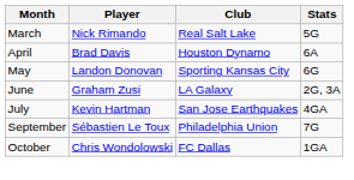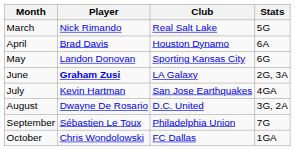 <table class="wikitable">
 <tr>
 <th>Month</th>
 <th>Player</th>
 <th>Club</th>
 <th>Stats</th>
 </tr>
 <tr>
 <td>March</td>
 <td> <a href='#'>Nick Rimando</a></td>
 <td><a href='#'>Real Salt Lake</a></td>
 <td>5G</td>
 </tr>
 <tr>
 <td>April</td>
 <td> <a href='#'>Brad Davis</a></td>
 <td><a href='#'>Houston Dynamo</a></td>
 <td>6A</td>
 </tr>
 <tr>
 <td>May</td>
 <td> <a href='#'>Landon Donovan</a></td>
 <td><a href='#'>Sporting Kansas City</a></td>
 <td>6G</td>
 </tr>
 <tr>
 <td>June</td>
-<td> <a href='#'>Graham Zusi</a></td>
+<td><strong> <a href='#'>Graham Zusi</a></strong></td>
 <td><a href='#'>LA Galaxy</a></td>
 <td>2G, 3A</td>
 </tr>
 <tr>
 <td>July</td>
 <td> <a href='#'>Kevin Hartman</a></td>
 <td><a href='#'>San Jose Earthquakes</a></td>
 <td>4GA</td>
+</tr>
+<tr>
+<td>August</td>
+<td> <a href='#'>Dwayne De Rosario</a></td>
+<td><a href='#'>D.C. United</a></td>
+<td>3G, 2A</td>
 </tr>
 <tr>
 <td>September</td>
 <td> <a href='#'>Sébastien Le Toux</a></td>
 <td><a href='#'>Philadelphia Union</a></td>
 <td>7G</td>
 </tr>
 <tr>
 <td>October</td>
 <td> <a href='#'>Chris Wondolowski</a></td>
 <td><a href='#'>FC Dallas</a></td>
 <td>1GA</td>
 </tr>
 </table>
